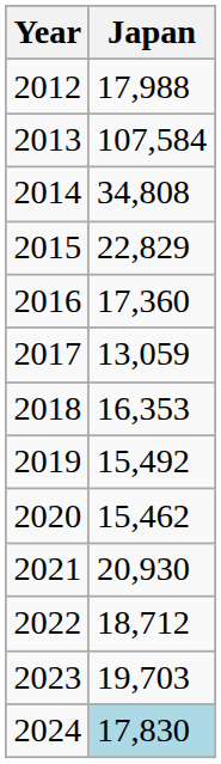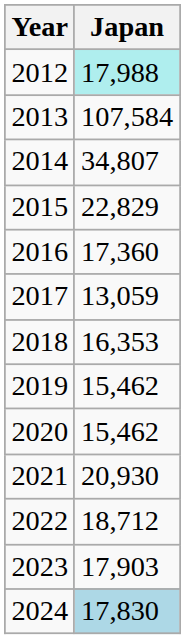 <table class="wikitable">
 <tr>
 <th>Year</th>
 <th>Japan</th>
 </tr>
 <tr>
 <td>2012</td>
-<td>17,988</td>
+<td style="background: paleturquoise;">17,988</td>
 </tr>
 <tr>
 <td>2013</td>
 <td>107,584</td>
 </tr>
 <tr>
 <td>2014</td>
-<td>34,808</td>
+<td>34,807</td>
 </tr>
 <tr>
 <td>2015</td>
 <td>22,829</td>
 </tr>
 <tr>
 <td>2016</td>
 <td>17,360</td>
 </tr>
 <tr>
 <td>2017</td>
 <td>13,059</td>
 </tr>
 <tr>
 <td>2018</td>
 <td>16,353</td>
 </tr>
 <tr>
 <td>2019</td>
-<td>15,492</td>
+<td>15,462</td>
 </tr>
 <tr>
 <td>2020</td>
 <td>15,462</td>
 </tr>
 <tr>
 <td>2021</td>
 <td>20,930</td>
 </tr>
 <tr>
 <td>2022</td>
 <td>18,712</td>
 </tr>
 <tr>
 <td>2023</td>
-<td>19,703</td>
+<td>17,903</td>
 </tr>
 <tr>
 <td>2024</td>
 <td style="background: lightblue;">17,830</td>
 </tr>
 </table>
